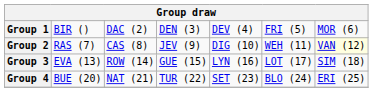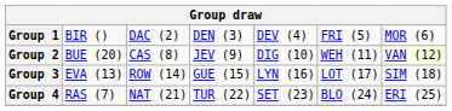 <table class="wikitable" style="text-align:center; font-size:85%">
 <tr>
 <th colspan="7">Group draw</th>
 </tr>
 <tr>
 <th>Group 1</th>
 <td align="left"> <a href='#'>BIR</a> ()</td>
 <td align="left"> <a href='#'>DAC</a> (2)</td>
 <td align="left"> <a href='#'>DEN</a> (3)</td>
 <td align="left"> <a href='#'>DEV</a> (4)</td>
 <td align="left"> <a href='#'>FRI</a> (5)</td>
 <td align="left"> <a href='#'>MOR</a> (6)</td>
 </tr>
 <tr>
 <th>Group 2</th>
-<td align="left"> <a href='#'>RAS</a> (7)</td>
+<td align="left"> <a href='#'>BUE</a> (20)</td>
 <td align="left"> <a href='#'>CAS</a> (8)</td>
 <td align="left"> <a href='#'>JEV</a> (9)</td>
 <td align="left"> <a href='#'>DIG</a> (10)</td>
 <td align="left"> <a href='#'>WEH</a> (11)</td>
 <td align="left" style="background: lightyellow;"> <a href='#'>VAN</a> (12)</td>
 </tr>
 <tr>
 <th>Group 3</th>
 <td align="left"> <a href='#'>EVA</a> (13)</td>
 <td align="left"> <a href='#'>ROW</a> (14)</td>
 <td align="left"> <a href='#'>GUE</a> (15)</td>
 <td align="left"> <a href='#'>LYN</a> (16)</td>
 <td align="left"> <a href='#'>LOT</a> (17)</td>
 <td align="left"> <a href='#'>SIM</a> (18)</td>
 </tr>
 <tr>
 <th>Group 4</th>
-<td align="left"> <a href='#'>BUE</a> (20)</td>
+<td align="left"> <a href='#'>RAS</a> (7)</td>
 <td align="left"> <a href='#'>NAT</a> (21)</td>
 <td align="left"> <a href='#'>TUR</a> (22)</td>
 <td align="left"> <a href='#'>SET</a> (23)</td>
 <td align="left"> <a href='#'>BLO</a> (24)</td>
 <td align="left"> <a href='#'>ERI</a> (25)</td>
 </tr>
 <tr>
 </tr>
 </table>
